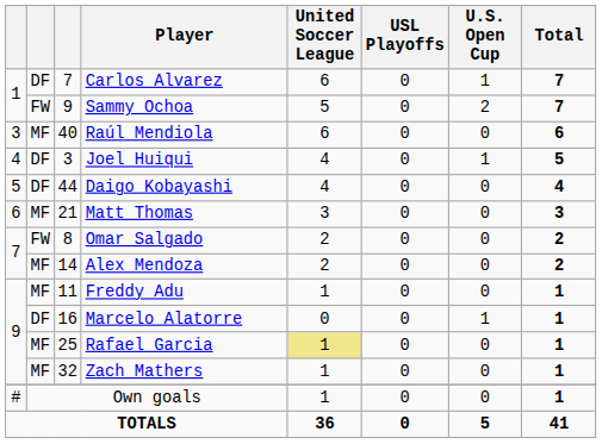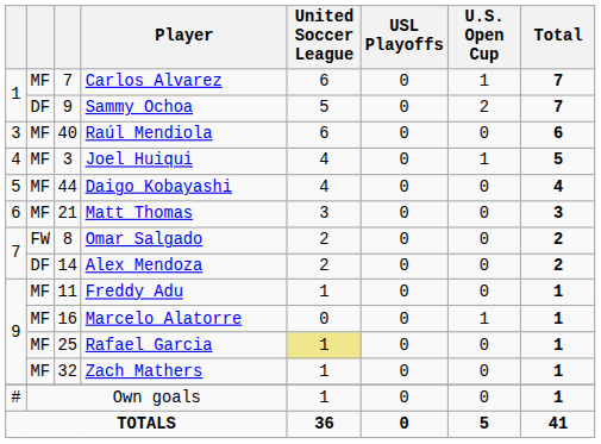 <table class="wikitable sortable" style="font-size: 95%; text-align: center;">
 <tr>
 <th width=10></th>
 <th width=10></th>
 <th width=10></th>
 <th width=150>Player</th>
 <th width=50>United Soccer League</th>
 <th width=50>USL Playoffs</th>
 <th width=50>U.S. Open Cup</th>
 <th width=50>Total</th>
 </tr>
 <tr>
 <td rowspan="2">1</td>
-<td>DF</td>
+<td>MF</td>
 <td>7</td>
 <td align=left> <a href='#'>Carlos Alvarez</a></td>
 <td>6</td>
 <td>0</td>
 <td>1</td>
 <td><strong>7</strong></td>
 </tr>
 <tr>
-<td>FW</td>
+<td>DF</td>
 <td>9</td>
 <td align=left> <a href='#'>Sammy Ochoa</a></td>
 <td>5</td>
 <td>0</td>
 <td>2</td>
 <td><strong>7</strong></td>
 </tr>
 <tr>
 <td>3</td>
 <td>MF</td>
 <td>40</td>
 <td align=left> <a href='#'>Raúl Mendiola</a></td>
 <td>6</td>
 <td>0</td>
 <td>0</td>
 <td><strong>6</strong></td>
 </tr>
 <tr>
 <td>4</td>
-<td>DF</td>
+<td>MF</td>
 <td>3</td>
 <td align=left> <a href='#'>Joel Huiqui</a></td>
 <td>4</td>
 <td>0</td>
 <td>1</td>
 <td><strong>5</strong></td>
 </tr>
 <tr>
 <td>5</td>
-<td>DF</td>
+<td>MF</td>
 <td>44</td>
 <td align=left> <a href='#'>Daigo Kobayashi</a></td>
 <td>4</td>
 <td>0</td>
 <td>0</td>
 <td><strong>4</strong></td>
 </tr>
 <tr>
 <td>6</td>
 <td>MF</td>
 <td>21</td>
 <td align=left> <a href='#'>Matt Thomas</a></td>
 <td>3</td>
 <td>0</td>
 <td>0</td>
 <td><strong>3</strong></td>
 </tr>
 <tr>
 <td rowspan="2">7</td>
 <td>FW</td>
 <td>8</td>
 <td align=left> <a href='#'>Omar Salgado</a></td>
 <td>2</td>
 <td>0</td>
 <td>0</td>
 <td><strong>2</strong></td>
 </tr>
 <tr>
-<td>MF</td>
+<td>DF</td>
 <td>14</td>
 <td align=left> <a href='#'>Alex Mendoza</a></td>
 <td>2</td>
 <td>0</td>
 <td>0</td>
 <td><strong>2</strong></td>
 </tr>
 <tr>
 <td rowspan="4">9</td>
 <td>MF</td>
 <td>11</td>
 <td align=left> <a href='#'>Freddy Adu</a></td>
 <td>1</td>
 <td>0</td>
 <td>0</td>
 <td><strong>1</strong></td>
 </tr>
 <tr>
-<td>DF</td>
+<td>MF</td>
 <td>16</td>
 <td align=left> <a href='#'>Marcelo Alatorre</a></td>
 <td>0</td>
 <td>0</td>
 <td>1</td>
 <td><strong>1</strong></td>
 </tr>
 <tr>
 <td>MF</td>
 <td>25</td>
 <td align=left> <a href='#'>Rafael Garcia</a></td>
 <td style="background: khaki;">1</td>
 <td>0</td>
 <td>0</td>
 <td><strong>1</strong></td>
 </tr>
 <tr>
 <td>MF</td>
 <td>32</td>
 <td align=left> <a href='#'>Zach Mathers</a></td>
 <td>1</td>
 <td>0</td>
 <td>0</td>
 <td><strong>1</strong></td>
 </tr>
 <tr>
 </tr>
 <tr class="sortbottom">
 <td>#</td>
 <td colspan="3">Own goals</td>
 <td>1</td>
 <td>0</td>
 <td>0</td>
 <td><strong>1</strong></td>
 </tr>
 <tr>
 <td colspan="4"><strong>TOTALS</strong></td>
 <td><strong>36</strong></td>
 <td><strong>0</strong></td>
 <td><strong>5</strong></td>
 <td><strong>41</strong></td>
 </tr>
 </table>
